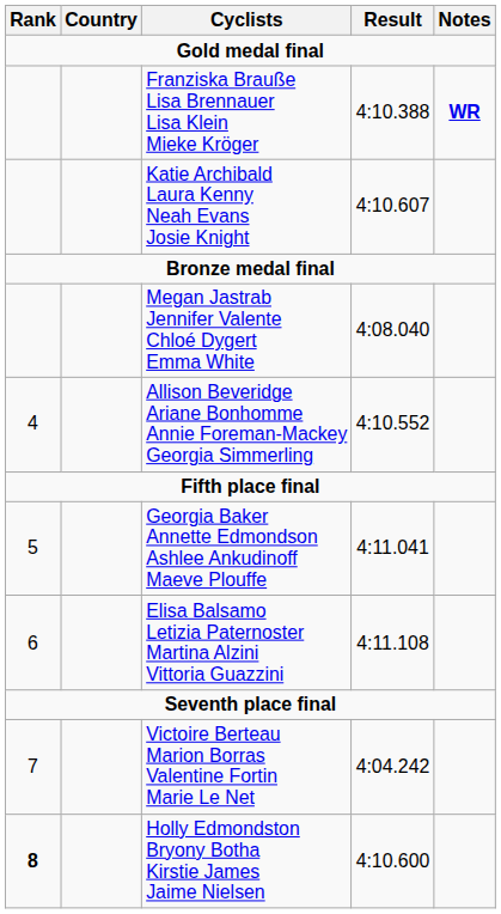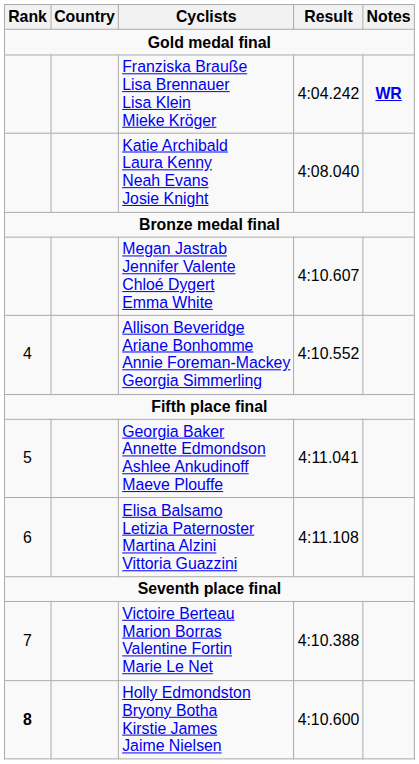 <table class="wikitable" style="text-align:center">
 <tr>
 <th>Rank</th>
 <th>Country</th>
 <th>Cyclists</th>
 <th>Result</th>
 <th>Notes</th>
 </tr>
 <tr>
 <td colspan=5><strong>Gold medal final</strong></td>
 </tr>
 <tr>
 <td></td>
 <td align=left></td>
 <td align=left><a href='#'>Franziska Brauße</a><br><a href='#'>Lisa Brennauer</a><br><a href='#'>Lisa Klein</a><br><a href='#'>Mieke Kröger</a></td>
-<td>4:10.388</td>
+<td>4:04.242</td>
 <td><strong><a href='#'>WR</a></strong></td>
 </tr>
 <tr>
 <td></td>
 <td align=left></td>
 <td align=left><a href='#'>Katie Archibald</a><br><a href='#'>Laura Kenny</a><br><a href='#'>Neah Evans</a><br><a href='#'>Josie Knight</a></td>
-<td>4:10.607</td>
+<td>4:08.040</td>
 <td></td>
 </tr>
 <tr>
 <td colspan=5><strong>Bronze medal final</strong></td>
 </tr>
 <tr>
 <td></td>
 <td align=left></td>
 <td align=left><a href='#'>Megan Jastrab</a><br><a href='#'>Jennifer Valente</a><br><a href='#'>Chloé Dygert</a><br><a href='#'>Emma White</a></td>
-<td>4:08.040</td>
+<td>4:10.607</td>
 <td></td>
 </tr>
 <tr>
 <td>4</td>
 <td align=left></td>
 <td align=left><a href='#'>Allison Beveridge</a><br><a href='#'>Ariane Bonhomme</a><br><a href='#'>Annie Foreman-Mackey</a><br><a href='#'>Georgia Simmerling</a></td>
 <td>4:10.552</td>
 <td></td>
 </tr>
 <tr>
 <td colspan=5><strong>Fifth place final</strong></td>
 </tr>
 <tr>
 <td>5</td>
 <td align=left></td>
 <td align=left><a href='#'>Georgia Baker</a><br><a href='#'>Annette Edmondson</a><br><a href='#'>Ashlee Ankudinoff</a><br><a href='#'>Maeve Plouffe</a></td>
 <td>4:11.041</td>
 <td></td>
 </tr>
 <tr>
 <td>6</td>
 <td align=left></td>
 <td align=left><a href='#'>Elisa Balsamo</a><br><a href='#'>Letizia Paternoster</a><br><a href='#'>Martina Alzini</a><br><a href='#'>Vittoria Guazzini</a></td>
 <td>4:11.108</td>
 <td></td>
 </tr>
 <tr>
 <td colspan=5><strong>Seventh place final</strong></td>
 </tr>
 <tr>
 <td>7</td>
 <td align=left></td>
 <td align=left><a href='#'>Victoire Berteau</a><br><a href='#'>Marion Borras</a><br><a href='#'>Valentine Fortin</a><br><a href='#'>Marie Le Net</a></td>
-<td>4:04.242</td>
+<td>4:10.388</td>
 <td></td>
 </tr>
 <tr>
 <td><strong>8</strong></td>
 <td align=left></td>
 <td align=left><a href='#'>Holly Edmondston</a><br><a href='#'>Bryony Botha</a><br><a href='#'>Kirstie James</a><br><a href='#'>Jaime Nielsen</a></td>
 <td>4:10.600</td>
 <td></td>
 </tr>
 </table>
